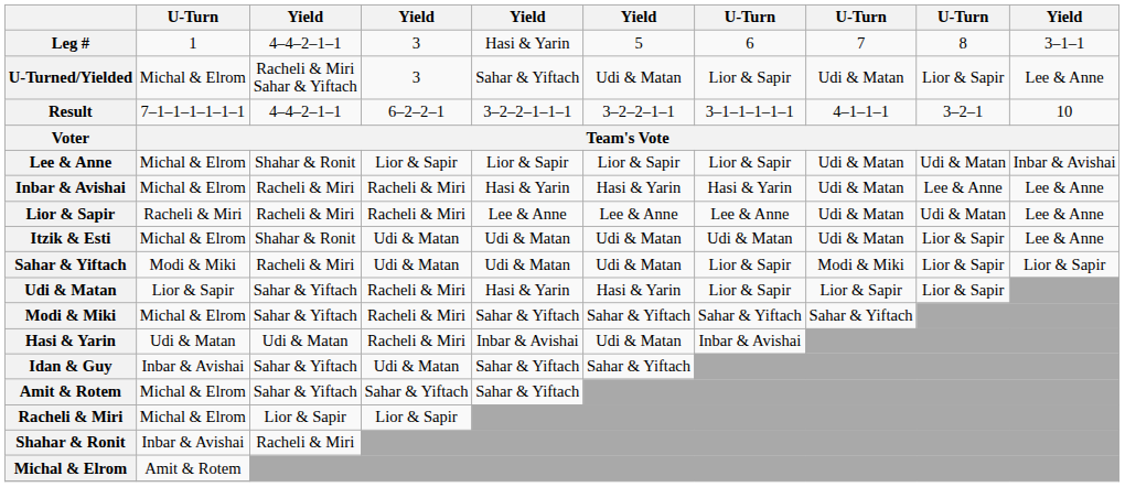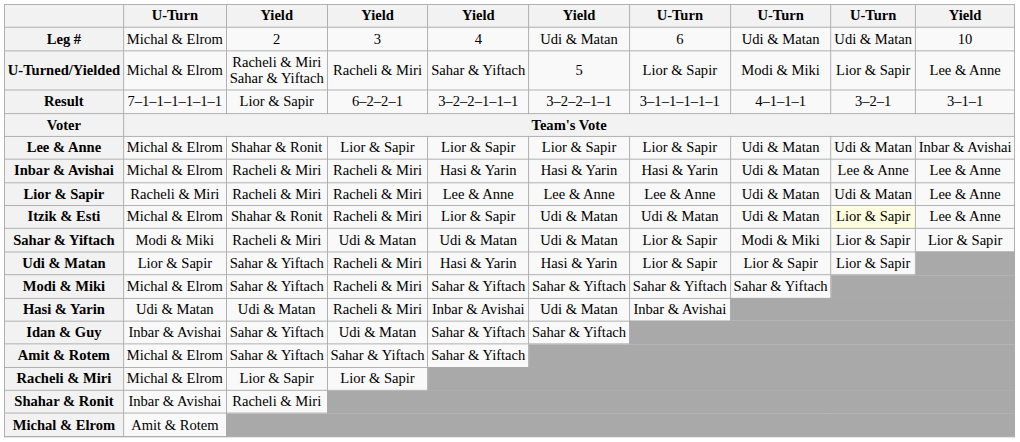 <table class="wikitable" style="text-align:center">
 <tr>
 <th></th>
 <th>U-Turn</th>
 <th>Yield</th>
 <th>Yield</th>
 <th>Yield</th>
 <th>Yield</th>
 <th>U-Turn</th>
 <th>U-Turn</th>
 <th>U-Turn</th>
 <th>Yield</th>
 </tr>
 <tr>
 <th align="left">Leg #</th>
-<td>1</td>
-<td>4–4–2–1–1</td>
+<td>Michal & Elrom</td>
+<td>2</td>
 <td>3</td>
-<td>Hasi & Yarin</td>
-<td>5</td>
+<td>4</td>
+<td>Udi & Matan</td>
 <td>6</td>
-<td>7</td>
-<td>8</td>
-<td>3–1–1</td>
+<td>Udi & Matan</td>
+<td>Udi & Matan</td>
+<td>10</td>
 </tr>
 <tr>
 <th align="left">U-Turned/Yielded</th>
 <td>Michal & Elrom</td>
 <td>Racheli & Miri<br>Sahar & Yiftach</td>
-<td>3</td>
+<td>Racheli & Miri</td>
 <td>Sahar & Yiftach</td>
-<td>Udi & Matan</td>
+<td>5</td>
 <td>Lior & Sapir</td>
-<td>Udi & Matan</td>
+<td>Modi & Miki</td>
 <td>Lior & Sapir</td>
 <td>Lee & Anne</td>
 </tr>
 <tr>
 <th align="left">Result</th>
 <td>7–1–1–1–1–1–1</td>
-<td>4–4–2–1–1</td>
+<td>Lior & Sapir</td>
 <td>6–2–2–1</td>
 <td>3–2–2–1–1–1</td>
 <td>3–2–2–1–1</td>
 <td>3–1–1–1–1–1</td>
 <td>4–1–1–1</td>
 <td>3–2–1</td>
-<td>10</td>
+<td>3–1–1</td>
 </tr>
 <tr>
 <th>Voter</th>
 <th colspan="9">Team's Vote</th>
 </tr>
 <tr>
 <th>Lee & Anne</th>
 <td>Michal & Elrom</td>
 <td>Shahar & Ronit</td>
 <td>Lior & Sapir</td>
 <td>Lior & Sapir</td>
 <td>Lior & Sapir</td>
 <td>Lior & Sapir</td>
 <td>Udi & Matan</td>
 <td>Udi & Matan</td>
 <td>Inbar & Avishai</td>
 </tr>
 <tr>
 <th>Inbar & Avishai</th>
 <td>Michal & Elrom</td>
 <td>Racheli & Miri</td>
 <td>Racheli & Miri</td>
 <td>Hasi & Yarin</td>
 <td>Hasi & Yarin</td>
 <td>Hasi & Yarin</td>
 <td>Udi & Matan</td>
 <td>Lee & Anne</td>
 <td>Lee & Anne</td>
 </tr>
 <tr>
 <th>Lior & Sapir</th>
 <td>Racheli & Miri</td>
 <td>Racheli & Miri</td>
 <td>Racheli & Miri</td>
 <td>Lee & Anne</td>
 <td>Lee & Anne</td>
 <td>Lee & Anne</td>
 <td>Udi & Matan</td>
 <td>Udi & Matan</td>
 <td>Lee & Anne</td>
 </tr>
 <tr>
 <th>Itzik & Esti</th>
 <td>Michal & Elrom</td>
 <td>Shahar & Ronit</td>
+<td>Racheli & Miri</td>
+<td>Lior & Sapir</td>
 <td>Udi & Matan</td>
 <td>Udi & Matan</td>
 <td>Udi & Matan</td>
-<td>Udi & Matan</td>
-<td>Udi & Matan</td>
-<td>Lior & Sapir</td>
+<td style="background: lightyellow;">Lior & Sapir</td>
 <td>Lee & Anne</td>
 </tr>
 <tr>
 <th>Sahar & Yiftach</th>
 <td>Modi & Miki</td>
 <td>Racheli & Miri</td>
 <td>Udi & Matan</td>
 <td>Udi & Matan</td>
 <td>Udi & Matan</td>
 <td>Lior & Sapir</td>
 <td>Modi & Miki</td>
 <td>Lior & Sapir</td>
 <td>Lior & Sapir</td>
 </tr>
 <tr>
 <th>Udi & Matan</th>
 <td>Lior & Sapir</td>
 <td>Sahar & Yiftach</td>
 <td>Racheli & Miri</td>
 <td>Hasi & Yarin</td>
 <td>Hasi & Yarin</td>
 <td>Lior & Sapir</td>
 <td>Lior & Sapir</td>
 <td>Lior & Sapir</td>
 <td colspan="1" bgcolor="darkgray"></td>
 </tr>
 <tr>
 <th>Modi & Miki</th>
 <td>Michal & Elrom</td>
 <td>Sahar & Yiftach</td>
 <td>Racheli & Miri</td>
 <td>Sahar & Yiftach</td>
 <td>Sahar & Yiftach</td>
 <td>Sahar & Yiftach</td>
 <td>Sahar & Yiftach</td>
 <td colspan="3" bgcolor="darkgray"></td>
 </tr>
 <tr>
 <th>Hasi & Yarin</th>
 <td>Udi & Matan</td>
 <td>Udi & Matan</td>
 <td>Racheli & Miri</td>
 <td>Inbar & Avishai</td>
 <td>Udi & Matan</td>
 <td>Inbar & Avishai</td>
 <td colspan="4" bgcolor="darkgray"></td>
 </tr>
 <tr>
 <th>Idan & Guy</th>
 <td>Inbar & Avishai</td>
 <td>Sahar & Yiftach</td>
 <td>Udi & Matan</td>
 <td>Sahar & Yiftach</td>
 <td>Sahar & Yiftach</td>
 <td colspan="5" bgcolor="darkgray"></td>
 </tr>
 <tr>
 <th>Amit & Rotem</th>
 <td>Michal & Elrom</td>
 <td>Sahar & Yiftach</td>
 <td>Sahar & Yiftach</td>
 <td>Sahar & Yiftach</td>
 <td colspan="6" bgcolor="darkgray"></td>
 </tr>
 <tr>
 <th>Racheli & Miri</th>
 <td>Michal & Elrom</td>
 <td>Lior & Sapir</td>
 <td>Lior & Sapir</td>
 <td colspan="7" bgcolor="darkgray"></td>
 </tr>
 <tr>
 <th>Shahar & Ronit</th>
 <td>Inbar & Avishai</td>
 <td>Racheli & Miri</td>
 <td colspan="8" bgcolor="darkgray"></td>
 </tr>
 <tr>
 <th>Michal & Elrom</th>
 <td>Amit & Rotem</td>
 <td colspan="9" bgcolor="darkgray"></td>
 </tr>
 <tr>
 </tr>
 </table>
